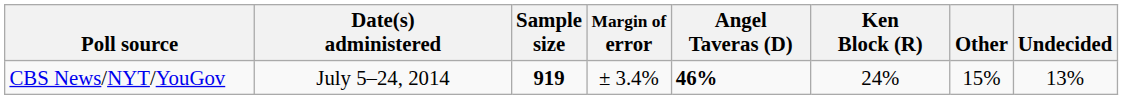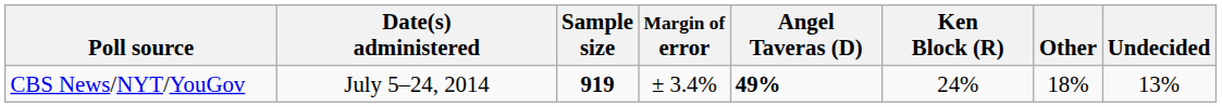 <table class="wikitable">
 <tr valign= bottom>
 <th style="width:185px;">Poll source</th>
 <th style="width:190px;">Date(s)<br>administered</th>
 <th class=small>Sample<br>size</th>
 <th><small>Margin of</small><br>error</th>
 <th style="width:100px;">Angel<br>Taveras (D)</th>
 <th style="width:100px;">Ken<br>Block (R)</th>
 <th style="width:40px;">Other</th>
 <th style="width:40px;">Undecided</th>
 </tr>
 <tr>
 <td><a href='#'>CBS News</a>/<a href='#'>NYT</a>/<a href='#'>YouGov</a></td>
 <td align=center>July 5–24, 2014</td>
 <td align=center><strong>919</strong></td>
 <td align=center>± 3.4%</td>
-<td><strong>46%</strong></td>
+<td><strong>49%</strong></td>
 <td align=center>24%</td>
-<td align=center>15%</td>
+<td align=center>18%</td>
 <td align=center>13%</td>
 </tr>
 </table>
